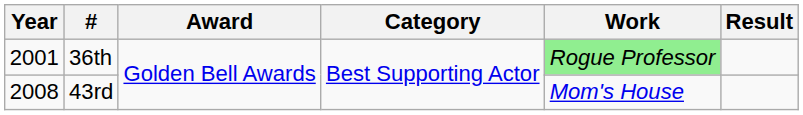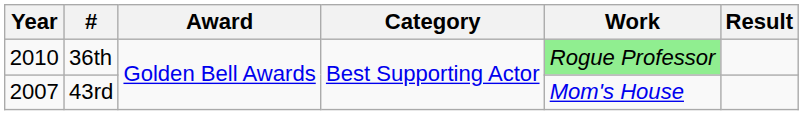 <table class="wikitable sortable">
 <tr>
 <th>Year</th>
 <th>#</th>
 <th>Award</th>
 <th>Category</th>
 <th>Work</th>
 <th>Result</th>
 </tr>
 <tr>
-<td>2001</td>
+<td>2010</td>
 <td>36th</td>
 <td rowspan=2><a href='#'>Golden Bell Awards</a></td>
 <td rowspan=2><a href='#'>Best Supporting Actor</a></td>
 <td style="background: lightgreen;"><em>Rogue Professor</em></td>
 <td></td>
 </tr>
 <tr>
-<td>2008</td>
+<td>2007</td>
 <td>43rd</td>
 <td><em><a href='#'>Mom's House</a></em></td>
 <td></td>
 </tr>
 </table>
